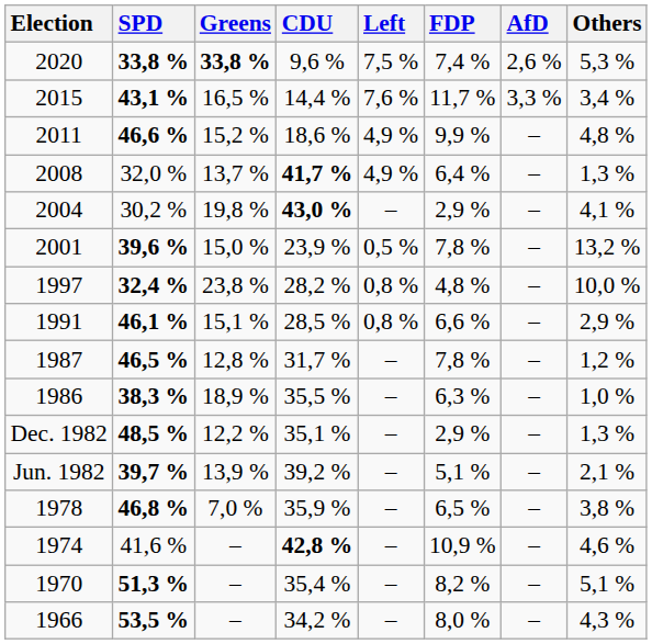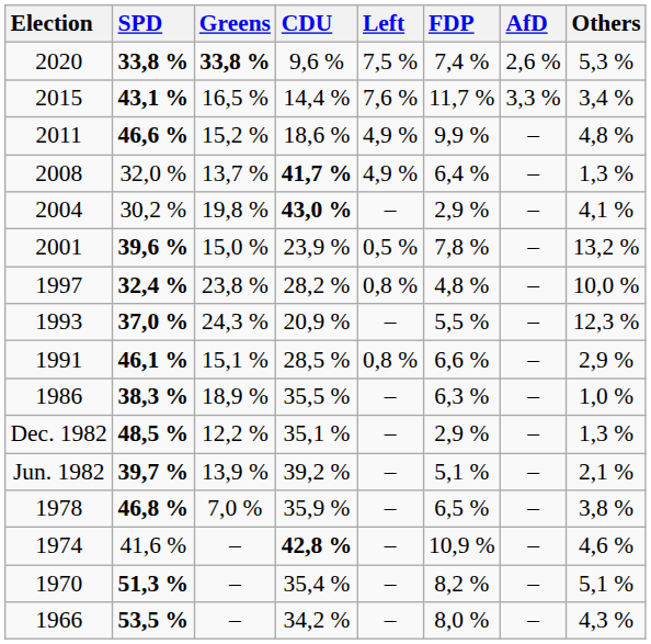 <table class="wikitable zebra" style="text-align:center">
 <tr class="hintergrundfarbe5">
 <th style="text-align:left">Election</th>
 <th style="text-align:left"><a href='#'>SPD</a></th>
 <th style="text-align:left"><a href='#'>Greens</a></th>
 <th style="text-align:left"><a href='#'>CDU</a></th>
 <th style="text-align:left"><a href='#'>Left</a></th>
 <th style="text-align:left"><a href='#'>FDP</a></th>
 <th style="text-align:left"><a href='#'>AfD</a></th>
 <th style="text-align:left">Others</th>
 </tr>
 <tr>
 <td>2020</td>
 <td><strong>33,8 %</strong></td>
 <td><strong>33,8 %</strong></td>
 <td>9,6 %</td>
 <td>7,5 %</td>
 <td>7,4 %</td>
 <td>2,6 %</td>
 <td>5,3 %</td>
 </tr>
 <tr>
 <td>2015</td>
 <td><strong>43,1 %</strong></td>
 <td>16,5 %</td>
 <td>14,4 %</td>
 <td>7,6 %</td>
 <td>11,7 %</td>
 <td>3,3 %</td>
 <td>3,4 %</td>
 </tr>
 <tr>
 <td>2011</td>
 <td><strong>46,6 %</strong></td>
 <td>15,2 %</td>
 <td>18,6 %</td>
 <td>4,9 %</td>
 <td>9,9 %</td>
 <td>–</td>
 <td>4,8 %</td>
 </tr>
 <tr>
 <td>2008</td>
 <td>32,0 %</td>
 <td>13,7 %</td>
 <td><strong>41,7 %</strong></td>
 <td>4,9 %</td>
 <td>6,4 %</td>
 <td>–</td>
 <td>1,3 %</td>
 </tr>
 <tr>
 <td>2004</td>
 <td>30,2 %</td>
 <td>19,8 %</td>
 <td><strong>43,0 %</strong></td>
 <td>–</td>
 <td>2,9 %</td>
 <td>–</td>
 <td>4,1 %</td>
 </tr>
 <tr>
 <td>2001</td>
 <td><strong>39,6 %</strong></td>
 <td>15,0 %</td>
 <td>23,9 %</td>
 <td>0,5 %</td>
 <td>7,8 %</td>
 <td>–</td>
 <td>13,2 %</td>
 </tr>
 <tr>
 <td>1997</td>
 <td><strong>32,4 %</strong></td>
 <td>23,8 %</td>
 <td>28,2 %</td>
 <td>0,8 %</td>
 <td>4,8 %</td>
 <td>–</td>
 <td>10,0 %</td>
 </tr>
 <tr>
+<td>1993</td>
+<td><strong>37,0 %</strong></td>
+<td>24,3 %</td>
+<td>20,9 %</td>
+<td>–</td>
+<td>5,5 %</td>
+<td>–</td>
+<td>12,3 %</td>
+</tr>
+<tr>
 <td>1991</td>
 <td><strong>46,1 %</strong></td>
 <td>15,1 %</td>
 <td>28,5 %</td>
 <td>0,8 %</td>
 <td>6,6 %</td>
 <td>–</td>
 <td>2,9 %</td>
-</tr>
-<tr>
-<td>1987</td>
-<td><strong>46,5 %</strong></td>
-<td>12,8 %</td>
-<td>31,7 %</td>
-<td>–</td>
-<td>7,8 %</td>
-<td>–</td>
-<td>1,2 %</td>
 </tr>
 <tr>
 <td>1986</td>
 <td><strong>38,3 %</strong></td>
 <td>18,9 %</td>
 <td>35,5 %</td>
 <td>–</td>
 <td>6,3 %</td>
 <td>–</td>
 <td>1,0 %</td>
 </tr>
 <tr>
 <td>Dec. 1982</td>
 <td><strong>48,5 %</strong></td>
 <td>12,2 %</td>
 <td>35,1 %</td>
 <td>–</td>
 <td>2,9 %</td>
 <td>–</td>
 <td>1,3 %</td>
 </tr>
 <tr>
 <td>Jun. 1982</td>
 <td><strong>39,7 %</strong></td>
 <td>13,9 %</td>
 <td>39,2 %</td>
 <td>–</td>
 <td>5,1 %</td>
 <td>–</td>
 <td>2,1 %</td>
 </tr>
 <tr>
 <td>1978</td>
 <td><strong>46,8 %</strong></td>
 <td>7,0 %</td>
 <td>35,9 %</td>
 <td>–</td>
 <td>6,5 %</td>
 <td>–</td>
 <td>3,8 %</td>
 </tr>
 <tr>
 <td>1974</td>
 <td>41,6 %</td>
 <td>–</td>
 <td><strong>42,8 %</strong></td>
 <td>–</td>
 <td>10,9 %</td>
 <td>–</td>
 <td>4,6 %</td>
 </tr>
 <tr>
 <td>1970</td>
 <td><strong>51,3 %</strong></td>
 <td>–</td>
 <td>35,4 %</td>
 <td>–</td>
 <td>8,2 %</td>
 <td>–</td>
 <td>5,1 %</td>
 </tr>
 <tr>
 <td>1966</td>
 <td><strong>53,5 %</strong></td>
 <td>–</td>
 <td>34,2 %</td>
 <td>–</td>
 <td>8,0 %</td>
 <td>–</td>
 <td>4,3 %</td>
 </tr>
 </table>
